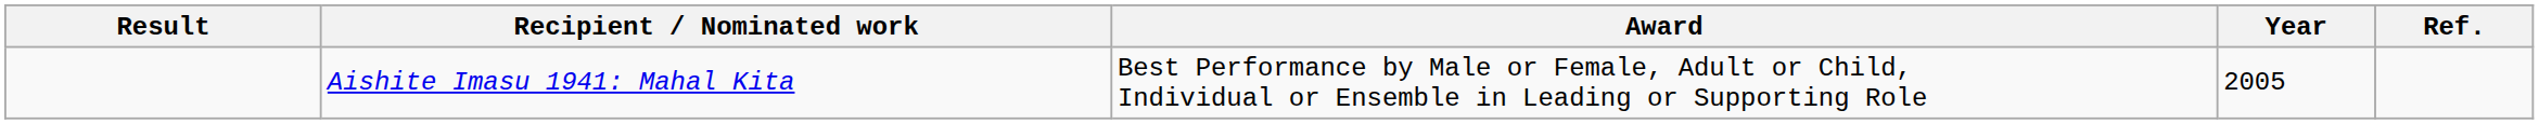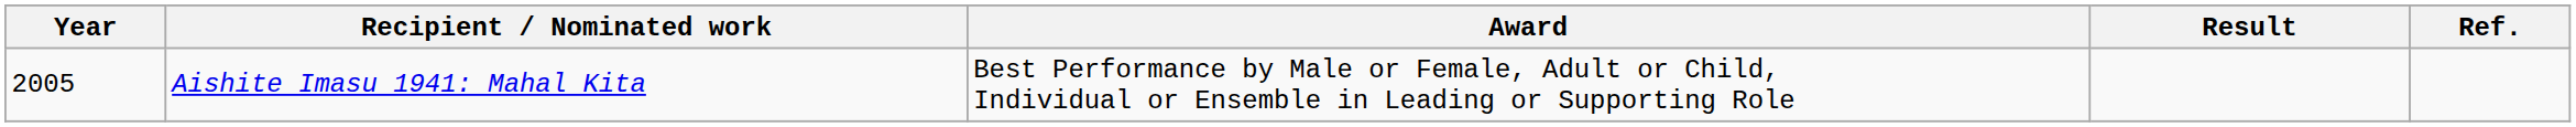 <table class="wikitable" style="width:80%">
 <tr>
-<th scope="col" width="10%" style="white-space: nowrap;">Result</th>
+<th scope="col" width="5%" style="white-space: nowrap;">Year</th>
 <th scope="col" width="25%" style="white-space: nowrap;">Recipient / Nominated work</th>
 <th scope="col" width="35%" style="white-space: nowrap;">Award</th>
-<th scope="col" width="5%" style="white-space: nowrap;">Year</th>
+<th scope="col" width="10%" style="white-space: nowrap;">Result</th>
 <th scope="col" width="5%" style="white-space: nowrap;">Ref.</th>
 </tr>
 <tr>
-<td></td>
+<td>2005</td>
 <td><em><a href='#'>Aishite Imasu 1941: Mahal Kita</a></em></td>
 <td>Best Performance by Male or Female, Adult or Child,<br> Individual or Ensemble in Leading or Supporting Role</td>
-<td>2005</td>
+<td></td>
 <td style="text-align:center;"></td>
 </tr>
 </table>
